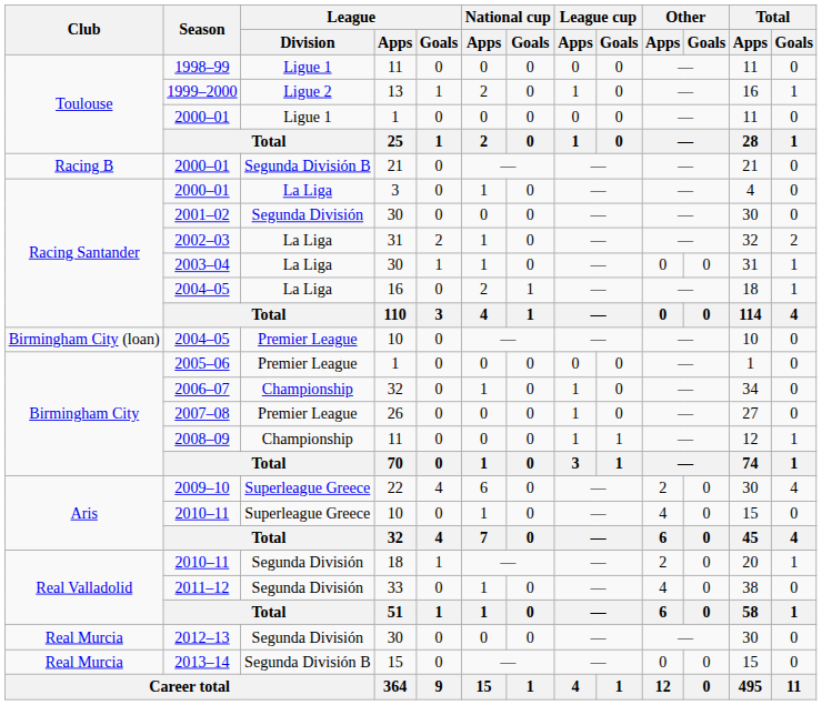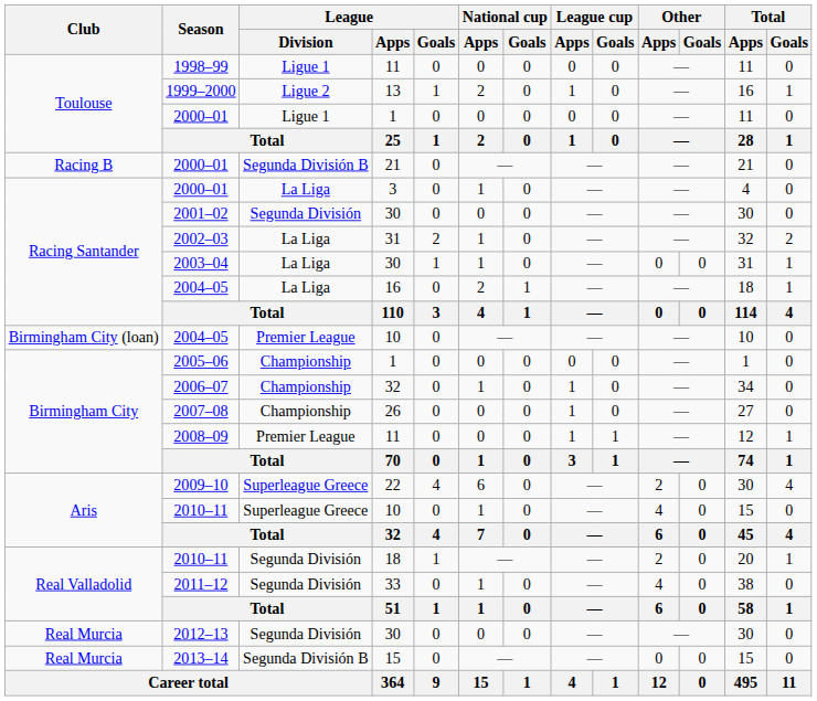 <table class="wikitable" style="text-align:center">
 <tr>
 <th rowspan="2">Club</th>
 <th rowspan="2">Season</th>
 <th colspan="3">League</th>
 <th colspan="2">National cup</th>
 <th colspan="2">League cup</th>
 <th colspan="2">Other</th>
 <th colspan="2">Total</th>
 </tr>
 <tr>
 <th>Division</th>
 <th>Apps</th>
 <th>Goals</th>
 <th>Apps</th>
 <th>Goals</th>
 <th>Apps</th>
 <th>Goals</th>
 <th>Apps</th>
 <th>Goals</th>
 <th>Apps</th>
 <th>Goals</th>
 </tr>
 <tr>
 <td rowspan="4"><a href='#'>Toulouse</a></td>
 <td><a href='#'>1998–99</a></td>
 <td><a href='#'>Ligue 1</a></td>
 <td>11</td>
 <td>0</td>
 <td>0</td>
 <td>0</td>
 <td>0</td>
 <td>0</td>
 <td colspan="2">—</td>
 <td>11</td>
 <td>0</td>
 </tr>
 <tr>
 <td><a href='#'>1999–2000</a></td>
 <td><a href='#'>Ligue 2</a></td>
 <td>13</td>
 <td>1</td>
 <td>2</td>
 <td>0</td>
 <td>1</td>
 <td>0</td>
 <td colspan="2">—</td>
 <td>16</td>
 <td>1</td>
 </tr>
 <tr>
 <td><a href='#'>2000–01</a></td>
 <td>Ligue 1</td>
 <td>1</td>
 <td>0</td>
 <td>0</td>
 <td>0</td>
 <td>0</td>
 <td>0</td>
 <td colspan="2">—</td>
 <td>11</td>
 <td>0</td>
 </tr>
 <tr>
 <th colspan="2">Total</th>
 <th>25</th>
 <th>1</th>
 <th>2</th>
 <th>0</th>
 <th>1</th>
 <th>0</th>
 <th colspan="2">—</th>
 <th>28</th>
 <th>1</th>
 </tr>
 <tr>
 <td><a href='#'>Racing B</a></td>
 <td><a href='#'>2000–01</a></td>
 <td><a href='#'>Segunda División B</a></td>
 <td>21</td>
 <td>0</td>
 <td colspan="2">—</td>
 <td colspan="2">—</td>
 <td colspan="2">—</td>
 <td>21</td>
 <td>0</td>
 </tr>
 <tr>
 <td rowspan="6"><a href='#'>Racing Santander</a></td>
 <td><a href='#'>2000–01</a></td>
 <td><a href='#'>La Liga</a></td>
 <td>3</td>
 <td>0</td>
 <td>1</td>
 <td>0</td>
 <td colspan="2">—</td>
 <td colspan="2">—</td>
 <td>4</td>
 <td>0</td>
 </tr>
 <tr>
 <td><a href='#'>2001–02</a></td>
 <td><a href='#'>Segunda División</a></td>
 <td>30</td>
 <td>0</td>
 <td>0</td>
 <td>0</td>
 <td colspan="2">—</td>
 <td colspan="2">—</td>
 <td>30</td>
 <td>0</td>
 </tr>
 <tr>
 <td><a href='#'>2002–03</a></td>
 <td>La Liga</td>
 <td>31</td>
 <td>2</td>
 <td>1</td>
 <td>0</td>
 <td colspan="2">—</td>
 <td colspan="2">—</td>
 <td>32</td>
 <td>2</td>
 </tr>
 <tr>
 <td><a href='#'>2003–04</a></td>
 <td>La Liga</td>
 <td>30</td>
 <td>1</td>
 <td>1</td>
 <td>0</td>
 <td colspan="2">—</td>
 <td>0</td>
 <td>0</td>
 <td>31</td>
 <td>1</td>
 </tr>
 <tr>
 <td><a href='#'>2004–05</a></td>
 <td>La Liga</td>
 <td>16</td>
 <td>0</td>
 <td>2</td>
 <td>1</td>
 <td colspan="2">—</td>
 <td colspan="2">—</td>
 <td>18</td>
 <td>1</td>
 </tr>
 <tr>
 <th colspan="2">Total</th>
 <th>110</th>
 <th>3</th>
 <th>4</th>
 <th>1</th>
 <th colspan="2">—</th>
 <th>0</th>
 <th>0</th>
 <th>114</th>
 <th>4</th>
 </tr>
 <tr>
 <td><a href='#'>Birmingham City</a> (loan)</td>
 <td><a href='#'>2004–05</a></td>
 <td><a href='#'>Premier League</a></td>
 <td>10</td>
 <td>0</td>
 <td colspan="2">—</td>
 <td colspan="2">—</td>
 <td colspan="2">—</td>
 <td>10</td>
 <td>0</td>
 </tr>
 <tr>
 <td rowspan="5"><a href='#'>Birmingham City</a></td>
 <td><a href='#'>2005–06</a></td>
-<td>Premier League</td>
+<td><a href='#'>Championship</a></td>
 <td>1</td>
 <td>0</td>
 <td>0</td>
 <td>0</td>
 <td>0</td>
 <td>0</td>
 <td colspan="2">—</td>
 <td>1</td>
 <td>0</td>
 </tr>
 <tr>
 <td><a href='#'>2006–07</a></td>
 <td><a href='#'>Championship</a></td>
 <td>32</td>
 <td>0</td>
 <td>1</td>
 <td>0</td>
 <td>1</td>
 <td>0</td>
 <td colspan="2">—</td>
 <td>34</td>
 <td>0</td>
 </tr>
 <tr>
 <td><a href='#'>2007–08</a></td>
-<td>Premier League</td>
+<td>Championship</td>
 <td>26</td>
 <td>0</td>
 <td>0</td>
 <td>0</td>
 <td>1</td>
 <td>0</td>
 <td colspan="2">—</td>
 <td>27</td>
 <td>0</td>
 </tr>
 <tr>
 <td><a href='#'>2008–09</a></td>
-<td>Championship</td>
+<td>Premier League</td>
 <td>11</td>
 <td>0</td>
 <td>0</td>
 <td>0</td>
 <td>1</td>
 <td>1</td>
 <td colspan="2">—</td>
 <td>12</td>
 <td>1</td>
 </tr>
 <tr>
 <th colspan="2">Total</th>
 <th>70</th>
 <th>0</th>
 <th>1</th>
 <th>0</th>
 <th>3</th>
 <th>1</th>
 <th colspan="2">—</th>
 <th>74</th>
 <th>1</th>
 </tr>
 <tr>
 <td rowspan="3"><a href='#'>Aris</a></td>
 <td><a href='#'>2009–10</a></td>
 <td><a href='#'>Superleague Greece</a></td>
 <td>22</td>
 <td>4</td>
 <td>6</td>
 <td>0</td>
 <td colspan="2">—</td>
 <td>2</td>
 <td>0</td>
 <td>30</td>
 <td>4</td>
 </tr>
 <tr>
 <td><a href='#'>2010–11</a></td>
 <td>Superleague Greece</td>
 <td>10</td>
 <td>0</td>
 <td>1</td>
 <td>0</td>
 <td colspan="2">—</td>
 <td>4</td>
 <td>0</td>
 <td>15</td>
 <td>0</td>
 </tr>
 <tr>
 <th colspan="2">Total</th>
 <th>32</th>
 <th>4</th>
 <th>7</th>
 <th>0</th>
 <th colspan="2">—</th>
 <th>6</th>
 <th>0</th>
 <th>45</th>
 <th>4</th>
 </tr>
 <tr>
 <td rowspan="3"><a href='#'>Real Valladolid</a></td>
 <td><a href='#'>2010–11</a></td>
 <td>Segunda División</td>
 <td>18</td>
 <td>1</td>
 <td colspan="2">—</td>
 <td colspan="2">—</td>
 <td>2</td>
 <td>0</td>
 <td>20</td>
 <td>1</td>
 </tr>
 <tr>
 <td><a href='#'>2011–12</a></td>
 <td>Segunda División</td>
 <td>33</td>
 <td>0</td>
 <td>1</td>
 <td>0</td>
 <td colspan="2">—</td>
 <td>4</td>
 <td>0</td>
 <td>38</td>
 <td>0</td>
 </tr>
 <tr>
 <th colspan="2">Total</th>
 <th>51</th>
 <th>1</th>
 <th>1</th>
 <th>0</th>
 <th colspan="2">—</th>
 <th>6</th>
 <th>0</th>
 <th>58</th>
 <th>1</th>
 </tr>
 <tr>
 <td><a href='#'>Real Murcia</a></td>
 <td><a href='#'>2012–13</a></td>
 <td>Segunda División</td>
 <td>30</td>
 <td>0</td>
 <td>0</td>
 <td>0</td>
 <td colspan="2">—</td>
 <td colspan="2">—</td>
 <td>30</td>
 <td>0</td>
 </tr>
 <tr>
 <td><a href='#'>Real Murcia</a></td>
 <td><a href='#'>2013–14</a></td>
 <td>Segunda División B</td>
 <td>15</td>
 <td>0</td>
 <td colspan="2">—</td>
 <td colspan="2">—</td>
 <td>0</td>
 <td>0</td>
 <td>15</td>
 <td>0</td>
 </tr>
 <tr>
 <th colspan="3">Career total</th>
 <th>364</th>
 <th>9</th>
 <th>15</th>
 <th>1</th>
 <th>4</th>
 <th>1</th>
 <th>12</th>
 <th>0</th>
 <th>495</th>
 <th>11</th>
 </tr>
 </table>
